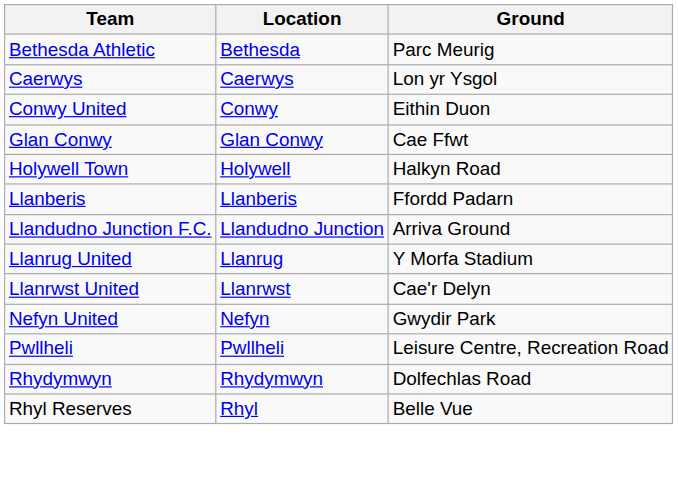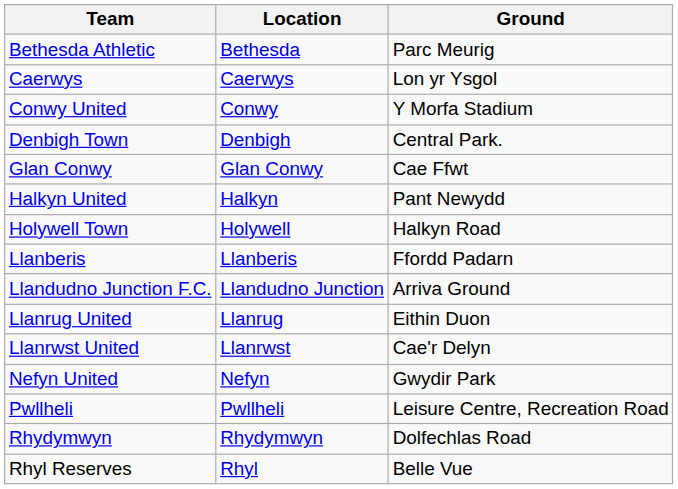 <table class="wikitable sortable">
 <tr>
 <th>Team</th>
 <th>Location</th>
 <th>Ground</th>
 </tr>
 <tr>
 <td><a href='#'>Bethesda Athletic</a></td>
 <td><a href='#'>Bethesda</a></td>
 <td>Parc Meurig</td>
 </tr>
 <tr>
 <td><a href='#'>Caerwys</a></td>
 <td><a href='#'>Caerwys</a></td>
 <td>Lon yr Ysgol</td>
 </tr>
 <tr>
 <td><a href='#'>Conwy United</a></td>
 <td><a href='#'>Conwy</a></td>
-<td>Eithin Duon</td>
+<td>Y Morfa Stadium</td>
+</tr>
+<tr>
+<td><a href='#'>Denbigh Town</a></td>
+<td><a href='#'>Denbigh</a></td>
+<td>Central Park.</td>
 </tr>
 <tr>
 <td><a href='#'>Glan Conwy</a></td>
 <td><a href='#'>Glan Conwy</a></td>
 <td>Cae Ffwt</td>
+</tr>
+<tr>
+<td><a href='#'>Halkyn United</a></td>
+<td><a href='#'>Halkyn</a></td>
+<td>Pant Newydd</td>
 </tr>
 <tr>
 <td><a href='#'>Holywell Town</a></td>
 <td><a href='#'>Holywell</a></td>
 <td>Halkyn Road</td>
 </tr>
 <tr>
 <td><a href='#'>Llanberis</a></td>
 <td><a href='#'>Llanberis</a></td>
 <td>Ffordd Padarn</td>
 </tr>
 <tr>
 <td><a href='#'>Llandudno Junction F.C.</a></td>
 <td><a href='#'>Llandudno Junction</a></td>
 <td>Arriva Ground</td>
 </tr>
 <tr>
 <td><a href='#'>Llanrug United</a></td>
 <td><a href='#'>Llanrug</a></td>
-<td>Y Morfa Stadium</td>
+<td>Eithin Duon</td>
 </tr>
 <tr>
 <td><a href='#'>Llanrwst United</a></td>
 <td><a href='#'>Llanrwst</a></td>
 <td>Cae'r Delyn</td>
 </tr>
 <tr>
 <td><a href='#'>Nefyn United</a></td>
 <td><a href='#'>Nefyn</a></td>
 <td>Gwydir Park</td>
 </tr>
 <tr>
 <td><a href='#'>Pwllheli</a></td>
 <td><a href='#'>Pwllheli</a></td>
 <td>Leisure Centre, Recreation Road</td>
 </tr>
 <tr>
 <td><a href='#'>Rhydymwyn</a></td>
 <td><a href='#'>Rhydymwyn</a></td>
 <td>Dolfechlas Road</td>
 </tr>
 <tr>
 <td>Rhyl Reserves</td>
 <td><a href='#'>Rhyl</a></td>
 <td>Belle Vue</td>
 </tr>
 </table>
